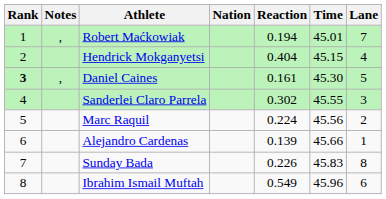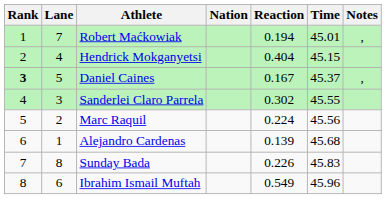 <table class="wikitable sortable" style="text-align:center">
 <tr>
 <th>Rank</th>
-<th>Notes</th>
+<th>Lane</th>
 <th>Athlete</th>
 <th>Nation</th>
 <th>Reaction</th>
 <th>Time</th>
-<th>Lane</th>
+<th>Notes</th>
 </tr>
 <tr bgcolor = "bbf3bb">
 <td align="center">1</td>
-<td>, </td>
+<td align="center">7</td>
 <td align="left"><a href='#'>Robert Maćkowiak</a></td>
 <td align="left"></td>
 <td align="center">0.194</td>
 <td align="center">45.01</td>
-<td align="center">7</td>
+<td>, </td>
 </tr>
 <tr bgcolor = "bbf3bb">
 <td align="center">2</td>
-<td></td>
+<td align="center">4</td>
 <td align="left"><a href='#'>Hendrick Mokganyetsi</a></td>
 <td align="left"></td>
 <td align="center">0.404</td>
 <td align="center">45.15</td>
-<td align="center">4</td>
+<td></td>
 </tr>
 <tr bgcolor = "bbf3bb">
 <td align="center"><strong>3</strong></td>
-<td>, </td>
+<td align="center">5</td>
 <td align="left"><a href='#'>Daniel Caines</a></td>
 <td align="left"></td>
-<td align="center">0.161</td>
-<td align="center">45.30</td>
-<td align="center">5</td>
+<td align="center">0.167</td>
+<td align="center">45.37</td>
+<td>, </td>
 </tr>
 <tr bgcolor = "bbf3bb">
 <td align="center">4</td>
-<td></td>
+<td align="center">3</td>
 <td align="left"><a href='#'>Sanderlei Claro Parrela</a></td>
 <td align="left"></td>
 <td align="center">0.302</td>
 <td align="center">45.55</td>
-<td align="center">3</td>
+<td></td>
 </tr>
 <tr>
 <td align="center">5</td>
-<td align="center"></td>
+<td align="center">2</td>
 <td align="left"><a href='#'>Marc Raquil</a></td>
 <td align="left"></td>
 <td align="center">0.224</td>
 <td align="center">45.56</td>
-<td align="center">2</td>
+<td align="center"></td>
 </tr>
 <tr>
 <td align="center">6</td>
-<td align="center"></td>
+<td align="center">1</td>
 <td align="left"><a href='#'>Alejandro Cardenas</a></td>
 <td align="left"></td>
 <td align="center">0.139</td>
-<td align="center">45.66</td>
-<td align="center">1</td>
+<td align="center">45.68</td>
+<td align="center"></td>
 </tr>
 <tr>
 <td align="center">7</td>
-<td align="center"></td>
+<td align="center">8</td>
 <td align="left"><a href='#'>Sunday Bada</a></td>
 <td align="left"></td>
 <td align="center">0.226</td>
 <td align="center">45.83</td>
-<td align="center">8</td>
+<td align="center"></td>
 </tr>
 <tr>
 <td align="center">8</td>
-<td align="center"></td>
+<td align="center">6</td>
 <td align="left"><a href='#'>Ibrahim Ismail Muftah</a></td>
 <td align="left"></td>
 <td align="center">0.549</td>
 <td align="center">45.96</td>
-<td align="center">6</td>
+<td align="center"></td>
 </tr>
 </table>
